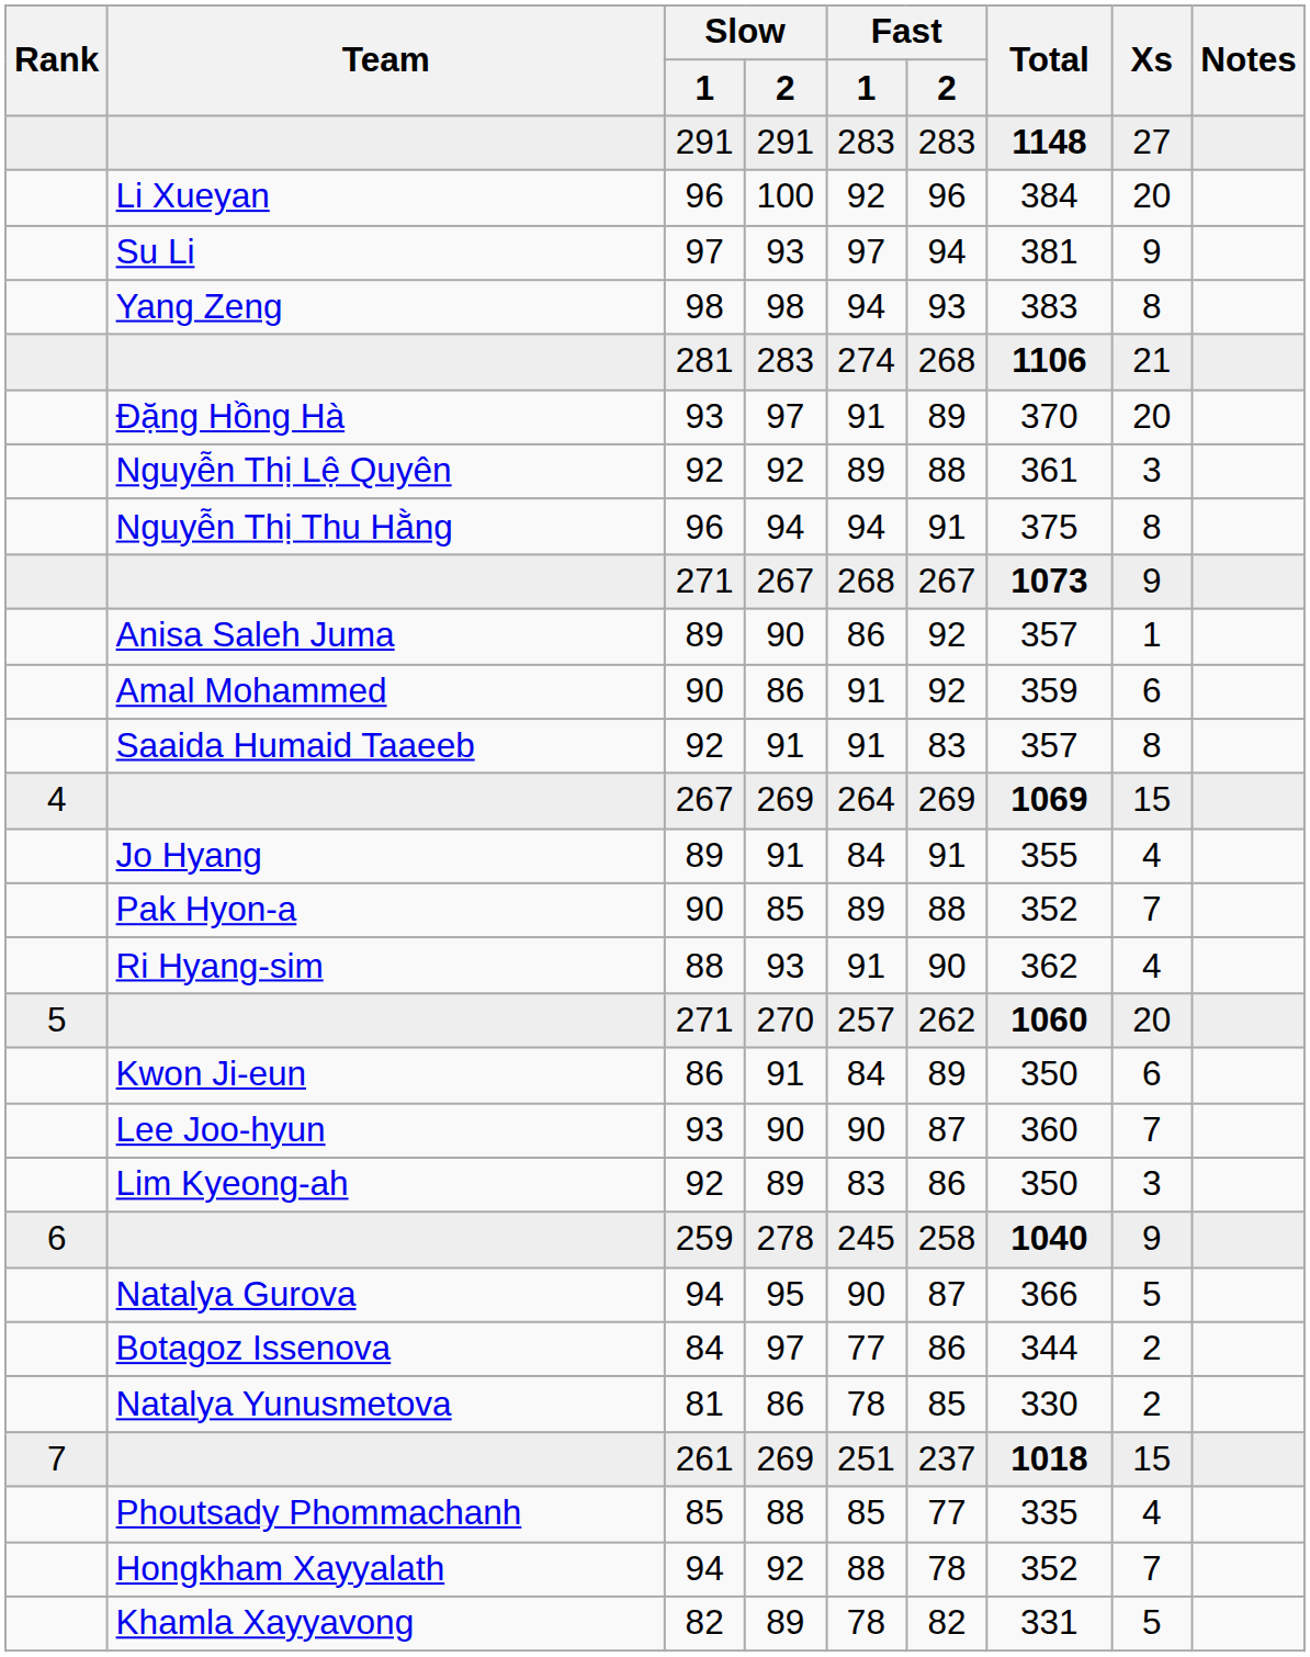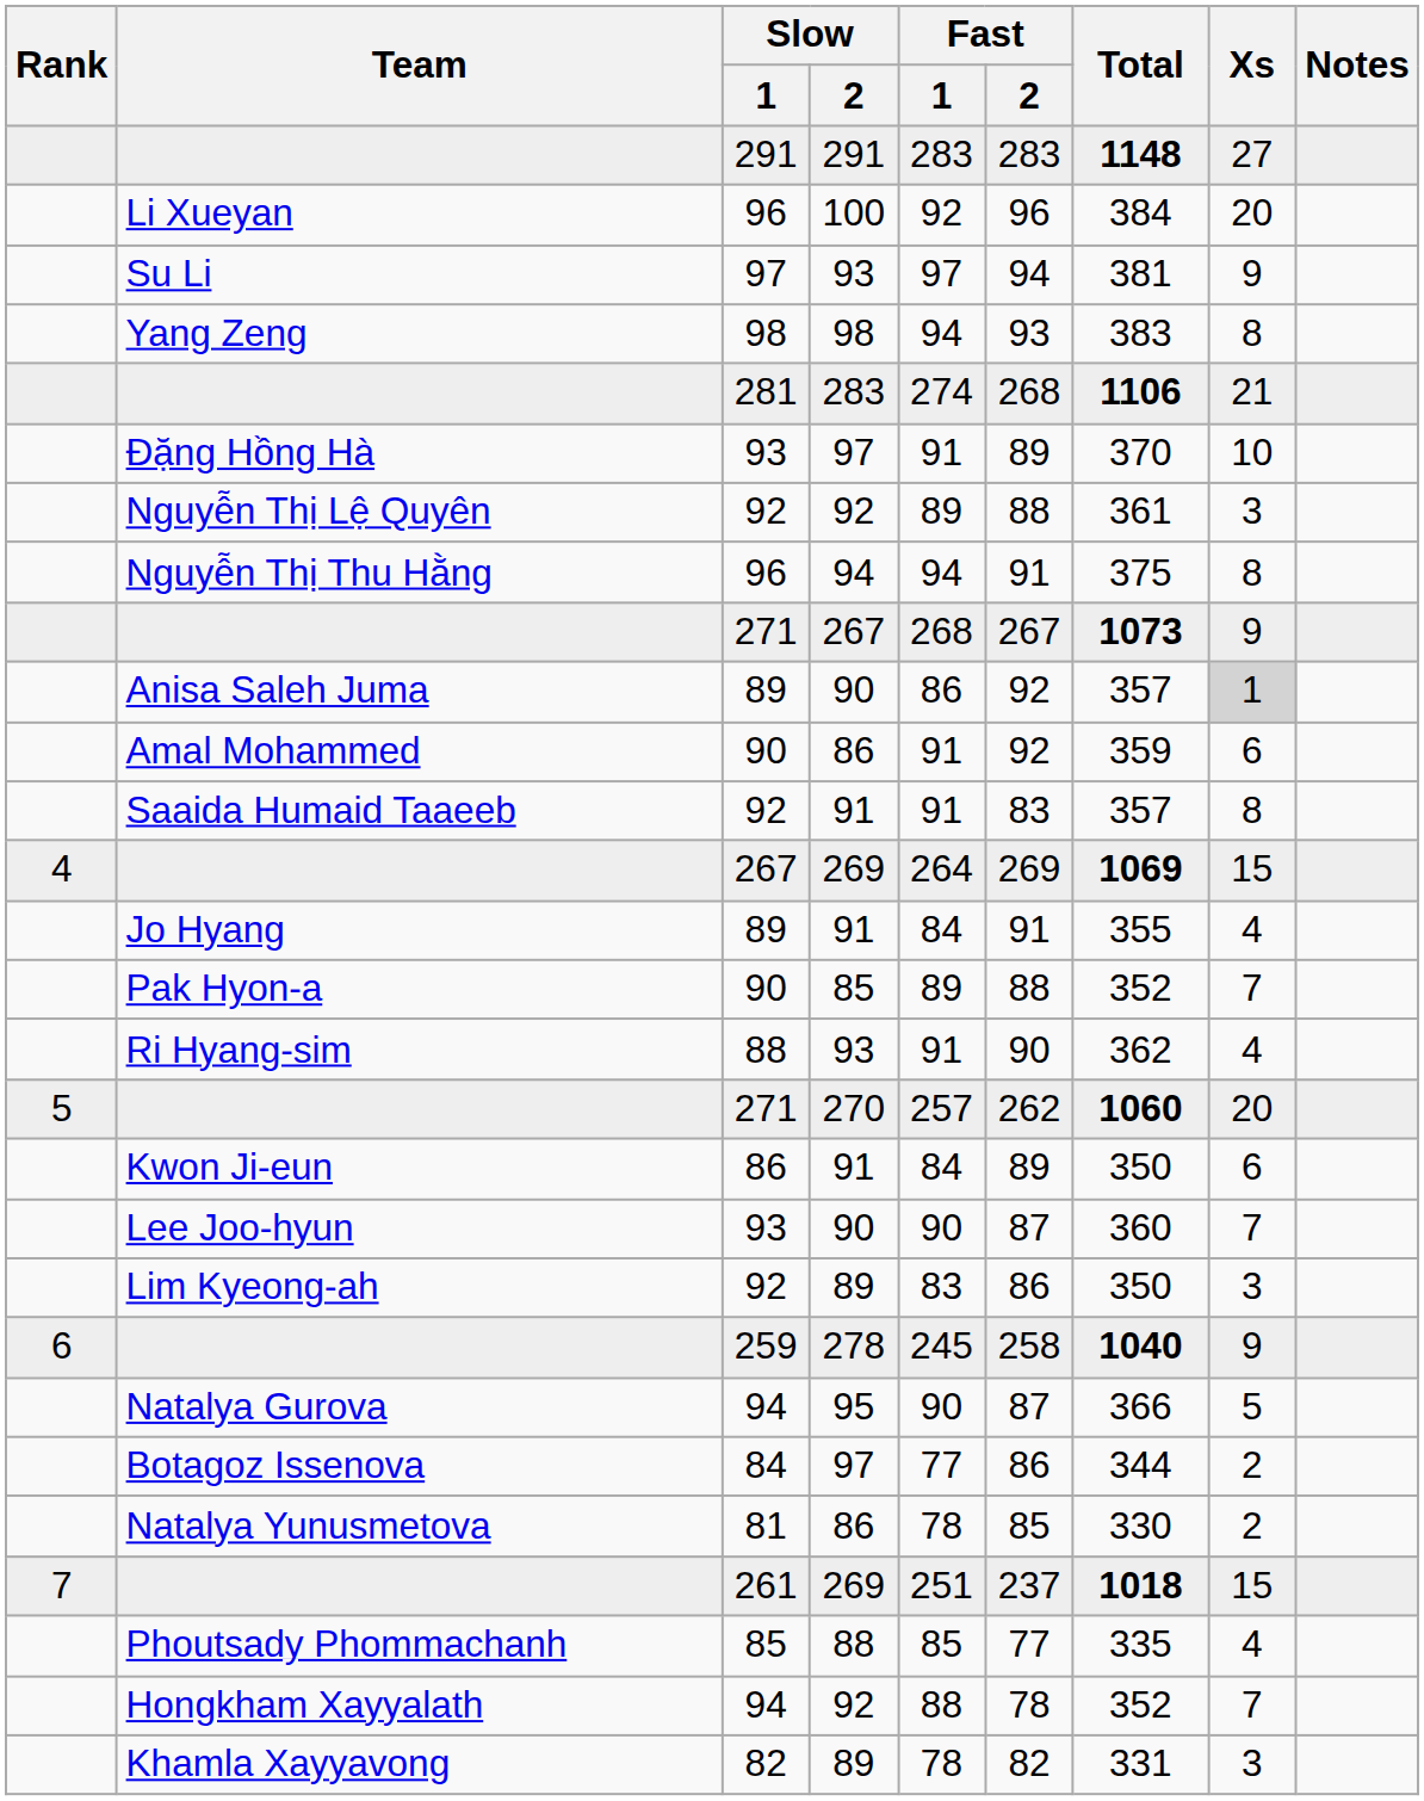 <table class="wikitable" style="text-align:center">
 <tr>
 <th rowspan=2 width=40>Rank</th>
 <th rowspan=2 width=250>Team</th>
 <th colspan=2>Slow</th>
 <th colspan=2>Fast</th>
 <th rowspan=2 width=50>Total</th>
 <th rowspan=2 width=30>Xs</th>
 <th rowspan=2 width=45>Notes</th>
 </tr>
 <tr>
 <th width=30>1</th>
 <th width=30>2</th>
 <th width=30>1</th>
 <th width=30>2</th>
 </tr>
 <tr bgcolor=eeeeee>
 <td></td>
 <td align=left></td>
 <td>291</td>
 <td>291</td>
 <td>283</td>
 <td>283</td>
 <td><strong>1148</strong></td>
 <td>27</td>
 <td></td>
 </tr>
 <tr>
 <td></td>
 <td align=left><a href='#'>Li Xueyan</a></td>
 <td>96</td>
 <td>100</td>
 <td>92</td>
 <td>96</td>
 <td>384</td>
 <td>20</td>
 <td></td>
 </tr>
 <tr>
 <td></td>
 <td align=left><a href='#'>Su Li</a></td>
 <td>97</td>
 <td>93</td>
 <td>97</td>
 <td>94</td>
 <td>381</td>
 <td>9</td>
 <td></td>
 </tr>
 <tr>
 <td></td>
 <td align=left><a href='#'>Yang Zeng</a></td>
 <td>98</td>
 <td>98</td>
 <td>94</td>
 <td>93</td>
 <td>383</td>
 <td>8</td>
 <td></td>
 </tr>
 <tr bgcolor=eeeeee>
 <td></td>
 <td align=left></td>
 <td>281</td>
 <td>283</td>
 <td>274</td>
 <td>268</td>
 <td><strong>1106</strong></td>
 <td>21</td>
 <td></td>
 </tr>
 <tr>
 <td></td>
 <td align=left><a href='#'>Đặng Hồng Hà</a></td>
 <td>93</td>
 <td>97</td>
 <td>91</td>
 <td>89</td>
 <td>370</td>
-<td>20</td>
+<td>10</td>
 <td></td>
 </tr>
 <tr>
 <td></td>
 <td align=left><a href='#'>Nguyễn Thị Lệ Quyên</a></td>
 <td>92</td>
 <td>92</td>
 <td>89</td>
 <td>88</td>
 <td>361</td>
 <td>3</td>
 <td></td>
 </tr>
 <tr>
 <td></td>
 <td align=left><a href='#'>Nguyễn Thị Thu Hằng</a></td>
 <td>96</td>
 <td>94</td>
 <td>94</td>
 <td>91</td>
 <td>375</td>
 <td>8</td>
 <td></td>
 </tr>
 <tr bgcolor=eeeeee>
 <td></td>
 <td align=left></td>
 <td>271</td>
 <td>267</td>
 <td>268</td>
 <td>267</td>
 <td><strong>1073</strong></td>
 <td>9</td>
 <td></td>
 </tr>
 <tr>
 <td></td>
 <td align=left><a href='#'>Anisa Saleh Juma</a></td>
 <td>89</td>
 <td>90</td>
 <td>86</td>
 <td>92</td>
 <td>357</td>
-<td>1</td>
+<td style="background: lightgrey;">1</td>
 <td></td>
 </tr>
 <tr>
 <td></td>
 <td align=left><a href='#'>Amal Mohammed</a></td>
 <td>90</td>
 <td>86</td>
 <td>91</td>
 <td>92</td>
 <td>359</td>
 <td>6</td>
 <td></td>
 </tr>
 <tr>
 <td></td>
 <td align=left><a href='#'>Saaida Humaid Taaeeb</a></td>
 <td>92</td>
 <td>91</td>
 <td>91</td>
 <td>83</td>
 <td>357</td>
 <td>8</td>
 <td></td>
 </tr>
 <tr bgcolor=eeeeee>
 <td>4</td>
 <td align=left></td>
 <td>267</td>
 <td>269</td>
 <td>264</td>
 <td>269</td>
 <td><strong>1069</strong></td>
 <td>15</td>
 <td></td>
 </tr>
 <tr>
 <td></td>
 <td align=left><a href='#'>Jo Hyang</a></td>
 <td>89</td>
 <td>91</td>
 <td>84</td>
 <td>91</td>
 <td>355</td>
 <td>4</td>
 <td></td>
 </tr>
 <tr>
 <td></td>
 <td align=left><a href='#'>Pak Hyon-a</a></td>
 <td>90</td>
 <td>85</td>
 <td>89</td>
 <td>88</td>
 <td>352</td>
 <td>7</td>
 <td></td>
 </tr>
 <tr>
 <td></td>
 <td align=left><a href='#'>Ri Hyang-sim</a></td>
 <td>88</td>
 <td>93</td>
 <td>91</td>
 <td>90</td>
 <td>362</td>
 <td>4</td>
 <td></td>
 </tr>
 <tr bgcolor=eeeeee>
 <td>5</td>
 <td align=left></td>
 <td>271</td>
 <td>270</td>
 <td>257</td>
 <td>262</td>
 <td><strong>1060</strong></td>
 <td>20</td>
 <td></td>
 </tr>
 <tr>
 <td></td>
 <td align=left><a href='#'>Kwon Ji-eun</a></td>
 <td>86</td>
 <td>91</td>
 <td>84</td>
 <td>89</td>
 <td>350</td>
 <td>6</td>
 <td></td>
 </tr>
 <tr>
 <td></td>
 <td align=left><a href='#'>Lee Joo-hyun</a></td>
 <td>93</td>
 <td>90</td>
 <td>90</td>
 <td>87</td>
 <td>360</td>
 <td>7</td>
 <td></td>
 </tr>
 <tr>
 <td></td>
 <td align=left><a href='#'>Lim Kyeong-ah</a></td>
 <td>92</td>
 <td>89</td>
 <td>83</td>
 <td>86</td>
 <td>350</td>
 <td>3</td>
 <td></td>
 </tr>
 <tr bgcolor=eeeeee>
 <td>6</td>
 <td align=left></td>
 <td>259</td>
 <td>278</td>
 <td>245</td>
 <td>258</td>
 <td><strong>1040</strong></td>
 <td>9</td>
 <td></td>
 </tr>
 <tr>
 <td></td>
 <td align=left><a href='#'>Natalya Gurova</a></td>
 <td>94</td>
 <td>95</td>
 <td>90</td>
 <td>87</td>
 <td>366</td>
 <td>5</td>
 <td></td>
 </tr>
 <tr>
 <td></td>
 <td align=left><a href='#'>Botagoz Issenova</a></td>
 <td>84</td>
 <td>97</td>
 <td>77</td>
 <td>86</td>
 <td>344</td>
 <td>2</td>
 <td></td>
 </tr>
 <tr>
 <td></td>
 <td align=left><a href='#'>Natalya Yunusmetova</a></td>
 <td>81</td>
 <td>86</td>
 <td>78</td>
 <td>85</td>
 <td>330</td>
 <td>2</td>
 <td></td>
 </tr>
 <tr bgcolor=eeeeee>
 <td>7</td>
 <td align=left></td>
 <td>261</td>
 <td>269</td>
 <td>251</td>
 <td>237</td>
 <td><strong>1018</strong></td>
 <td>15</td>
 <td></td>
 </tr>
 <tr>
 <td></td>
 <td align=left><a href='#'>Phoutsady Phommachanh</a></td>
 <td>85</td>
 <td>88</td>
 <td>85</td>
 <td>77</td>
 <td>335</td>
 <td>4</td>
 <td></td>
 </tr>
 <tr>
 <td></td>
 <td align=left><a href='#'>Hongkham Xayyalath</a></td>
 <td>94</td>
 <td>92</td>
 <td>88</td>
 <td>78</td>
 <td>352</td>
 <td>7</td>
 <td></td>
 </tr>
 <tr>
 <td></td>
 <td align=left><a href='#'>Khamla Xayyavong</a></td>
 <td>82</td>
 <td>89</td>
 <td>78</td>
 <td>82</td>
 <td>331</td>
-<td>5</td>
+<td>3</td>
 <td></td>
 </tr>
 </table>
